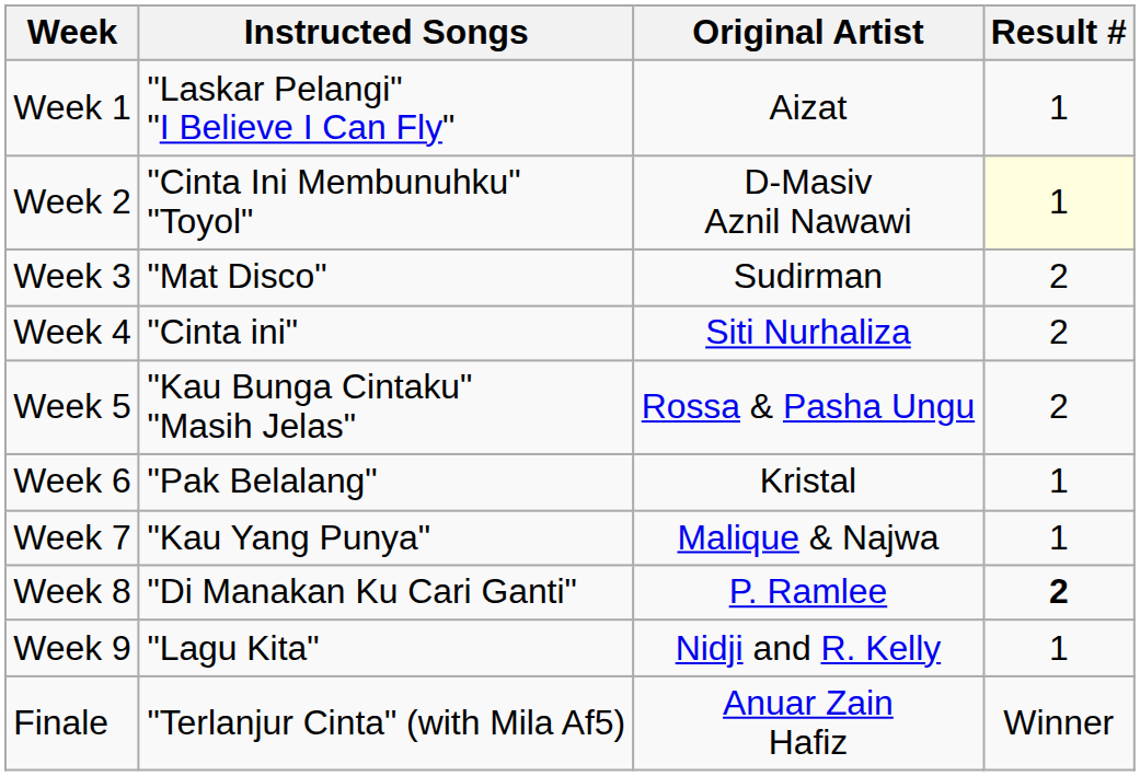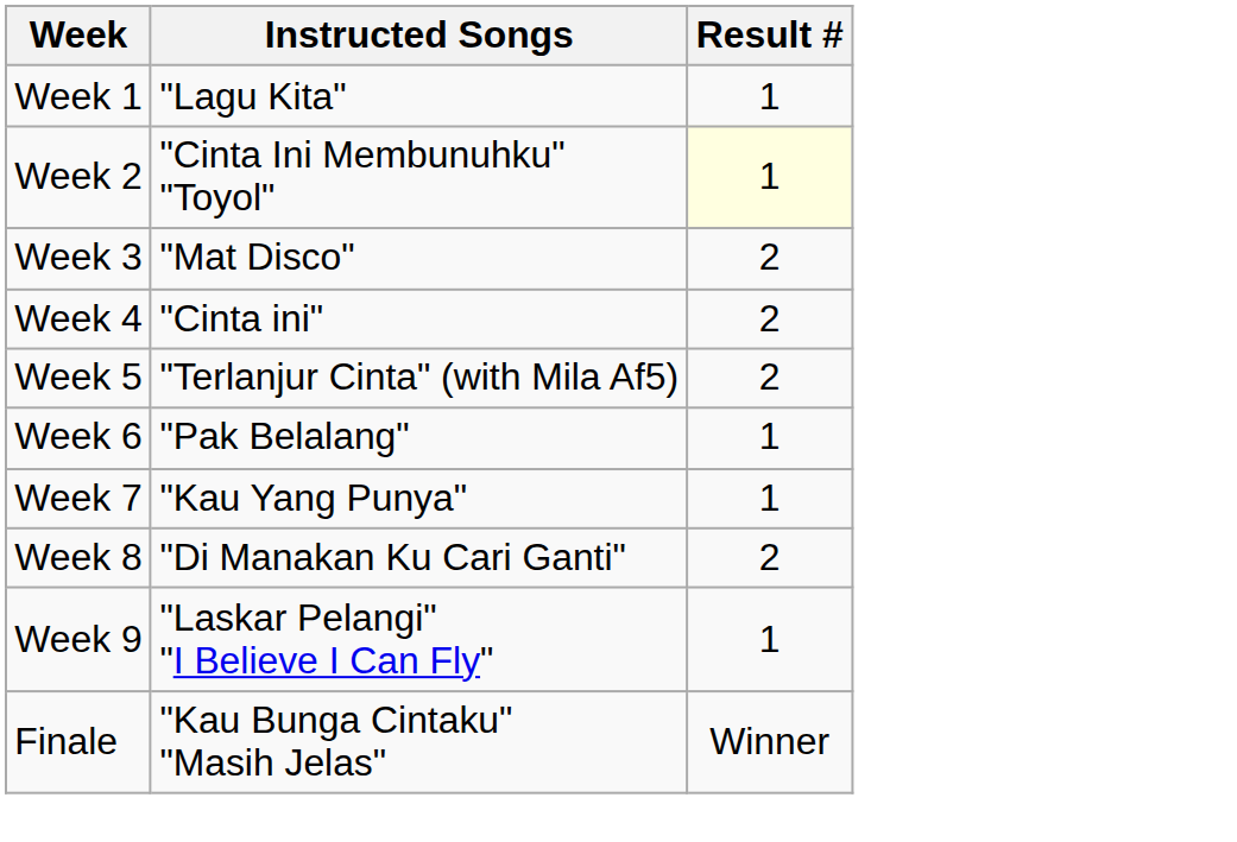 <table class="wikitable">
 <tr>
 <th>Week</th>
 <th>Instructed Songs</th>
-<th>Original Artist</th>
 <th>Result #</th>
 </tr>
 <tr>
 <td>Week 1</td>
-<td>"Laskar Pelangi"  <br>"<a href='#'>I Believe I Can Fly</a>"</td>
-<td style="text-align:center;">Aizat</td>
+<td>"Lagu Kita"</td>
 <td style="text-align:center;">1</td>
 </tr>
 <tr>
 <td>Week 2</td>
 <td>"Cinta Ini Membunuhku" <br>"Toyol"</td>
-<td style="text-align:center;">D-Masiv <br>Aznil Nawawi</td>
 <td style="background: lightyellow; text-align:center;">1</td>
 </tr>
 <tr>
 <td>Week 3</td>
 <td>"Mat Disco"</td>
-<td style="text-align:center;">Sudirman</td>
 <td style="text-align:center;">2</td>
 </tr>
 <tr>
 <td>Week 4</td>
 <td>"Cinta ini"</td>
-<td style="text-align:center;"><a href='#'>Siti Nurhaliza</a></td>
 <td style="text-align:center;">2</td>
 </tr>
 <tr>
 <td>Week 5</td>
-<td>"Kau Bunga Cintaku" <br>"Masih Jelas"</td>
-<td style="text-align:center;"><a href='#'>Rossa</a> & <a href='#'>Pasha Ungu</a></td>
+<td>"Terlanjur Cinta" (with Mila Af5)</td>
 <td style="text-align:center;">2</td>
 </tr>
 <tr>
 <td>Week 6</td>
 <td>"Pak Belalang"</td>
-<td style="text-align:center;">Kristal</td>
 <td style="text-align:center;">1</td>
 </tr>
 <tr>
 <td>Week 7</td>
 <td>"Kau Yang Punya"</td>
-<td style="text-align:center;"><a href='#'>Malique</a> & Najwa</td>
 <td style="text-align:center;">1</td>
 </tr>
 <tr>
 <td>Week 8</td>
 <td>"Di Manakan Ku Cari Ganti"</td>
-<td style="text-align:center;"><a href='#'>P. Ramlee</a></td>
-<td style="text-align:center;"><strong>2</strong></td>
+<td style="text-align:center;">2</td>
 </tr>
 <tr>
 <td>Week 9</td>
-<td>"Lagu Kita"</td>
-<td style="text-align:center;"><a href='#'>Nidji</a> and <a href='#'>R. Kelly</a></td>
+<td>"Laskar Pelangi"  <br>"<a href='#'>I Believe I Can Fly</a>"</td>
 <td style="text-align:center;">1</td>
 </tr>
 <tr>
 <td>Finale</td>
-<td>"Terlanjur Cinta" (with Mila Af5)</td>
-<td style="text-align:center;"><a href='#'>Anuar Zain</a> <br> Hafiz</td>
+<td>"Kau Bunga Cintaku" <br>"Masih Jelas"</td>
 <td style="text-align:center;">Winner</td>
 </tr>
 </table>
